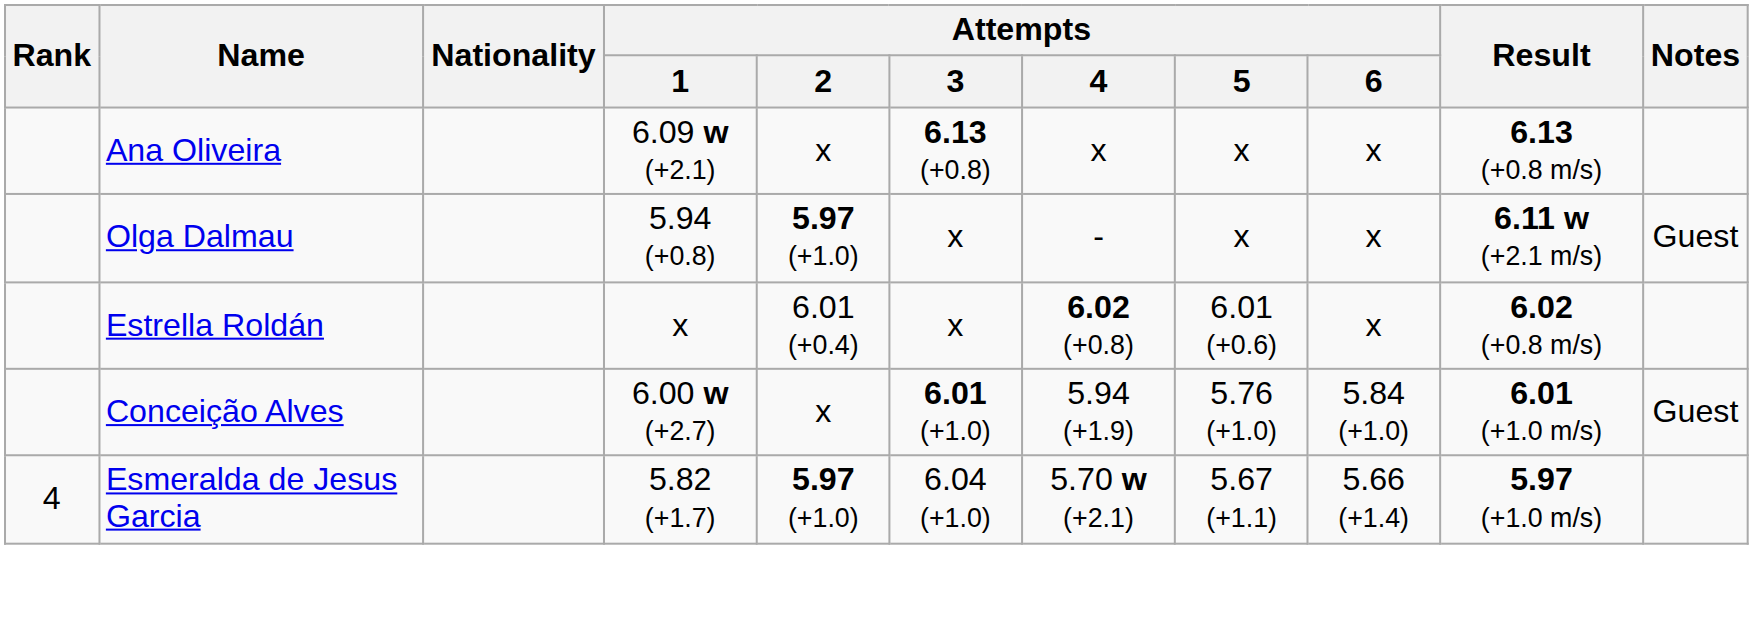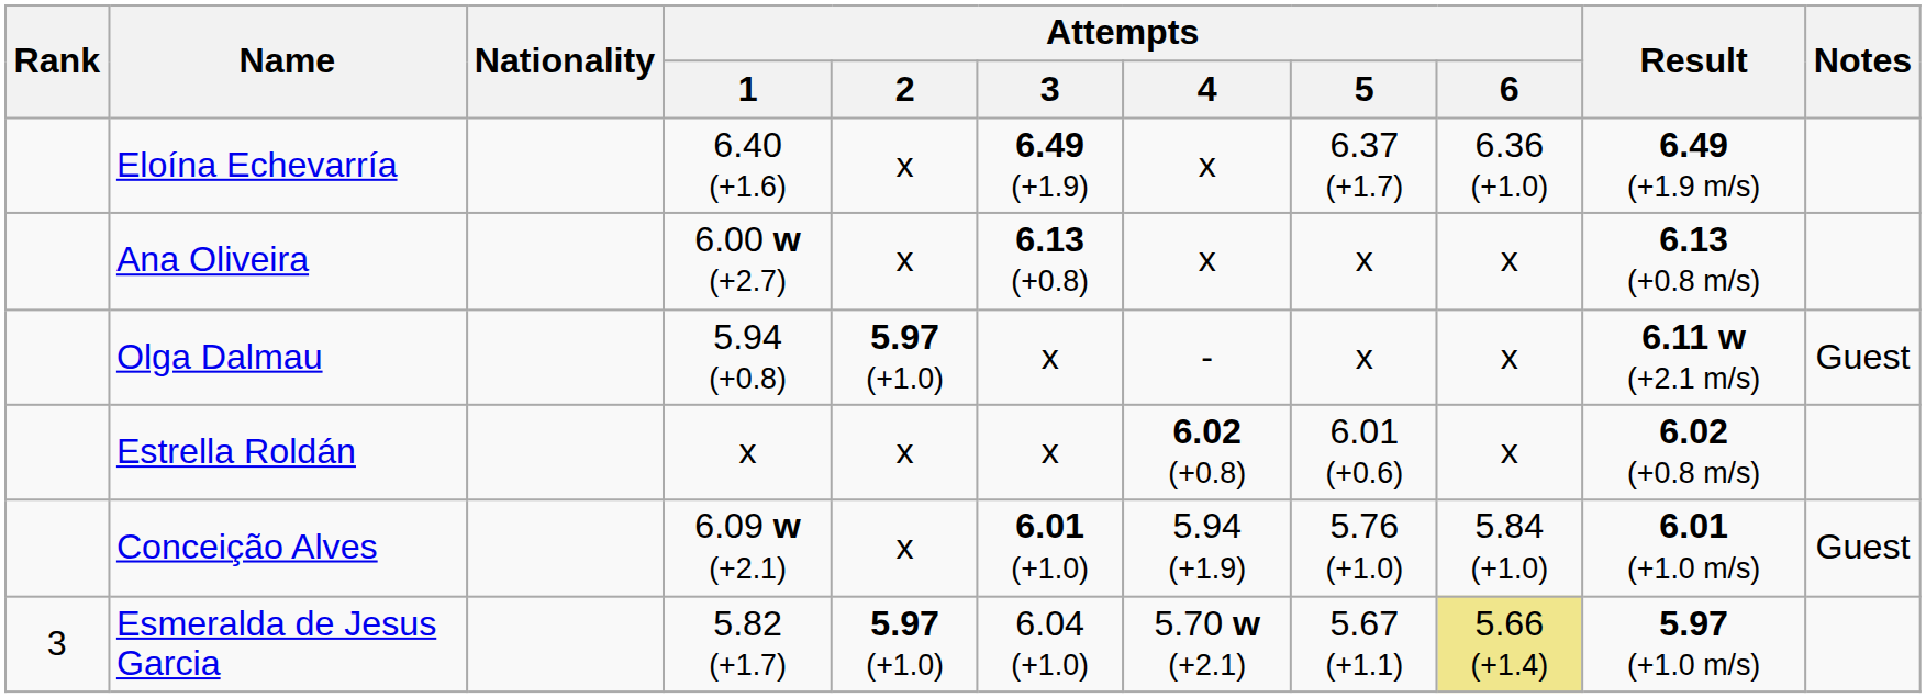 <table class="wikitable sortable" style="text-align:center">
 <tr>
 <th rowspan=2>Rank</th>
 <th rowspan=2>Name</th>
 <th rowspan=2>Nationality</th>
 <th colspan=6>Attempts</th>
 <th rowspan=2>Result</th>
 <th rowspan=2>Notes</th>
 </tr>
 <tr>
 <th>1</th>
 <th>2</th>
 <th>3</th>
 <th>4</th>
 <th>5</th>
 <th>6</th>
 </tr>
 <tr>
 <td align=center></td>
+<td align=left><a href='#'>Eloína Echevarría</a></td>
+<td align=left></td>
+<td>6.40 <small>(+1.6)</small></td>
+<td>x</td>
+<td><strong>6.49</strong> <small>(+1.9)</small></td>
+<td>x</td>
+<td>6.37 <small>(+1.7)</small></td>
+<td>6.36 <small>(+1.0)</small></td>
+<td><strong>6.49</strong> <small>(+1.9 m/s)</small></td>
+<td></td>
+</tr>
+<tr>
+<td align=center></td>
 <td align=left><a href='#'>Ana Oliveira</a></td>
 <td align=left></td>
-<td>6.09 <strong>w</strong> <small>(+2.1)</small></td>
+<td>6.00 <strong>w</strong> <small>(+2.7)</small></td>
 <td>x</td>
 <td><strong>6.13</strong> <small>(+0.8)</small></td>
 <td>x</td>
 <td>x</td>
 <td>x</td>
 <td><strong>6.13</strong> <small>(+0.8 m/s)</small></td>
 <td></td>
 </tr>
 <tr>
 <td align=center></td>
 <td align=left><a href='#'>Olga Dalmau</a></td>
 <td align=left></td>
 <td>5.94 <small>(+0.8)</small></td>
 <td><strong>5.97</strong> <small>(+1.0)</small></td>
 <td>x</td>
 <td>-</td>
 <td>x</td>
 <td>x</td>
 <td><strong>6.11</strong> <strong>w</strong> <small>(+2.1 m/s)</small></td>
 <td>Guest</td>
 </tr>
 <tr>
 <td align=center></td>
 <td align=left><a href='#'>Estrella Roldán</a></td>
 <td align=left></td>
 <td>x</td>
-<td>6.01 <small>(+0.4)</small></td>
+<td>x</td>
 <td>x</td>
 <td><strong>6.02</strong> <small>(+0.8)</small></td>
 <td>6.01 <small>(+0.6)</small></td>
 <td>x</td>
 <td><strong>6.02</strong> <small>(+0.8 m/s)</small></td>
 <td></td>
 </tr>
 <tr>
 <td align=center></td>
 <td align=left><a href='#'>Conceição Alves</a></td>
 <td align=left></td>
-<td>6.00 <strong>w</strong> <small>(+2.7)</small></td>
+<td>6.09 <strong>w</strong> <small>(+2.1)</small></td>
 <td>x</td>
 <td><strong>6.01</strong> <small>(+1.0)</small></td>
 <td>5.94 <small>(+1.9)</small></td>
 <td>5.76 <small>(+1.0)</small></td>
 <td>5.84 <small>(+1.0)</small></td>
 <td><strong>6.01</strong> <small>(+1.0 m/s)</small></td>
 <td>Guest</td>
 </tr>
 <tr>
-<td align=center>4</td>
+<td align=center>3</td>
 <td align=left><a href='#'>Esmeralda de Jesus Garcia</a></td>
 <td align=left></td>
 <td>5.82 <small>(+1.7)</small></td>
 <td><strong>5.97</strong> <small>(+1.0)</small></td>
 <td>6.04 <small>(+1.0)</small></td>
 <td>5.70 <strong>w</strong> <small>(+2.1)</small></td>
 <td>5.67 <small>(+1.1)</small></td>
-<td>5.66 <small>(+1.4)</small></td>
+<td style="background: khaki;">5.66 <small>(+1.4)</small></td>
 <td><strong>5.97</strong> <small>(+1.0 m/s)</small></td>
 <td></td>
 </tr>
 </table>
